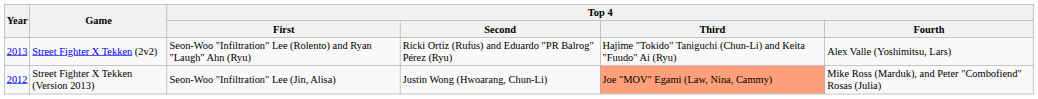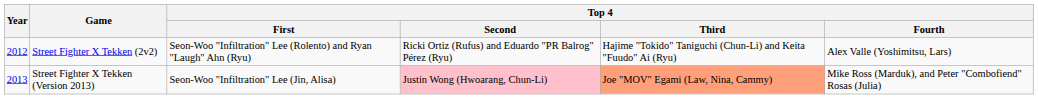 <table class="wikitable sortable" width=100%>
 <tr>
 <th rowspan=2>Year</th>
 <th rowspan=2>Game</th>
 <th colspan=4>Top 4</th>
 </tr>
 <tr>
 <th>First</th>
 <th>Second</th>
 <th>Third</th>
 <th>Fourth</th>
 </tr>
 <tr>
-<td><a href='#'>2013</a></td>
+<td><a href='#'>2012</a></td>
 <td><a href='#'>Street Fighter X Tekken</a> (2v2)</td>
 <td> Seon-Woo "Infiltration" Lee (Rolento) and Ryan "Laugh" Ahn (Ryu)</td>
 <td> Ricki Ortiz (Rufus) and Eduardo "PR Balrog" Pérez (Ryu)</td>
 <td> Hajime "Tokido" Taniguchi (Chun-Li) and Keita "Fuudo" Ai (Ryu)</td>
 <td> Alex Valle (Yoshimitsu, Lars)</td>
 </tr>
 <tr>
-<td><a href='#'>2012</a></td>
+<td><a href='#'>2013</a></td>
 <td Street Fighter X Tekken>Street Fighter X Tekken (Version 2013)</td>
 <td> Seon-Woo "Infiltration" Lee (Jin, Alisa)</td>
-<td> Justin Wong (Hwoarang, Chun-Li)</td>
+<td style="background: pink;"> Justin Wong (Hwoarang, Chun-Li)</td>
 <td style="background: lightsalmon;"> Joe "MOV" Egami (Law, Nina, Cammy)</td>
 <td> Mike Ross (Marduk), and Peter "Combofiend" Rosas (Julia)</td>
 </tr>
 </table>
